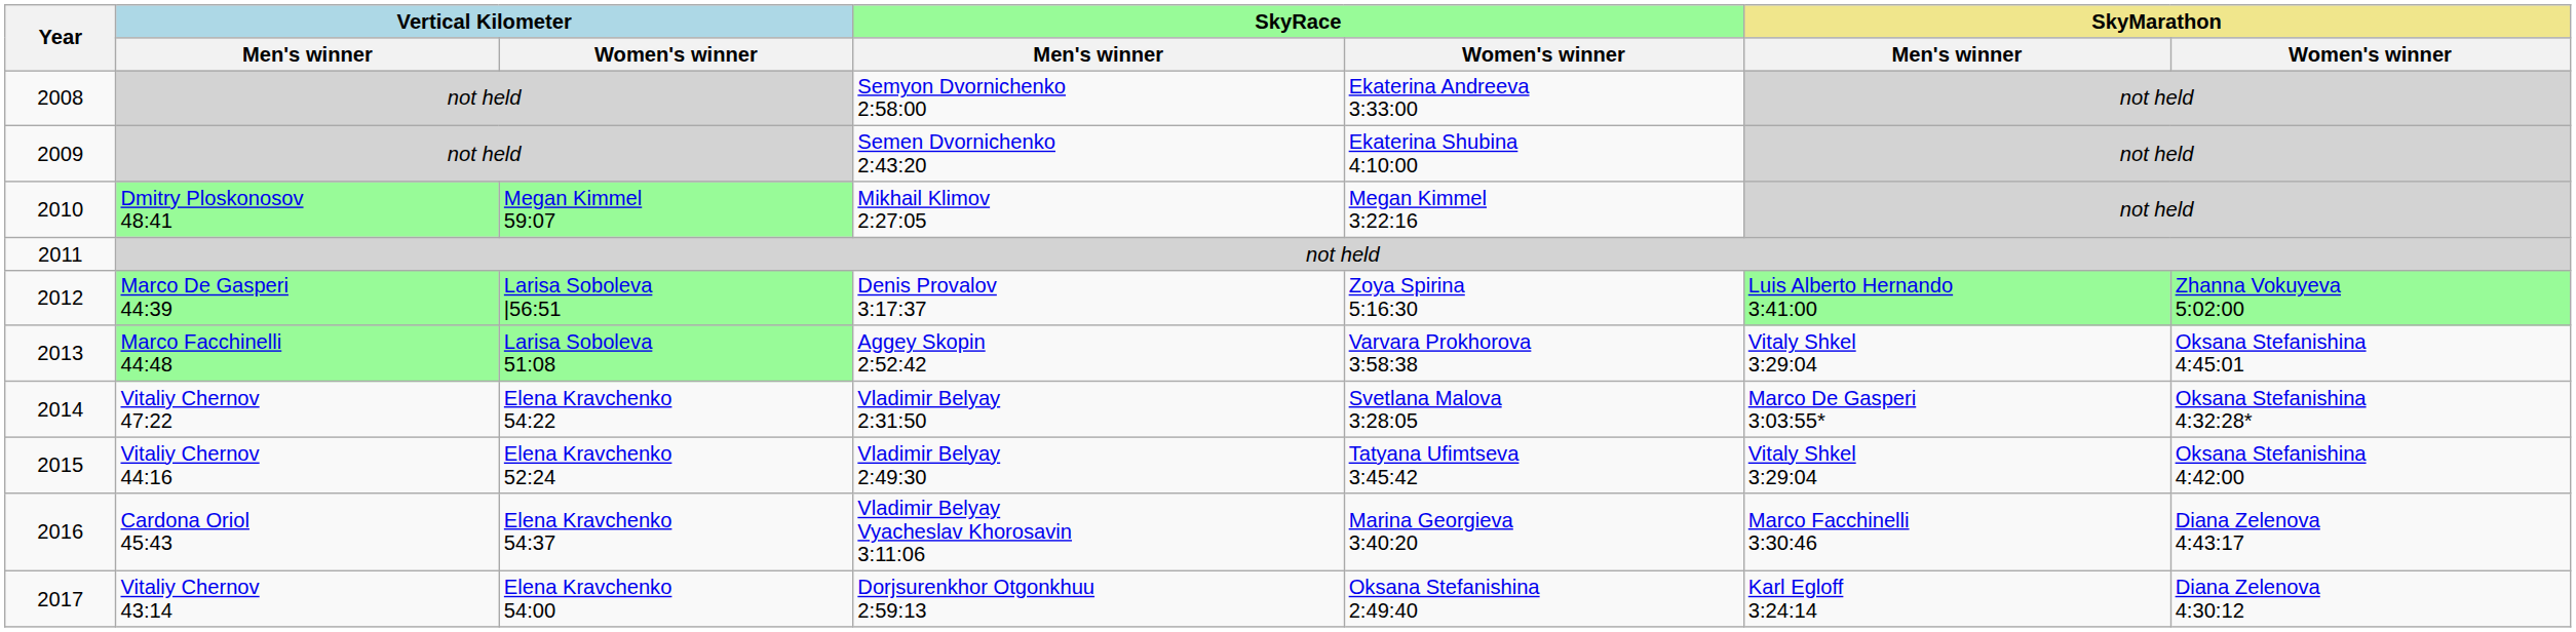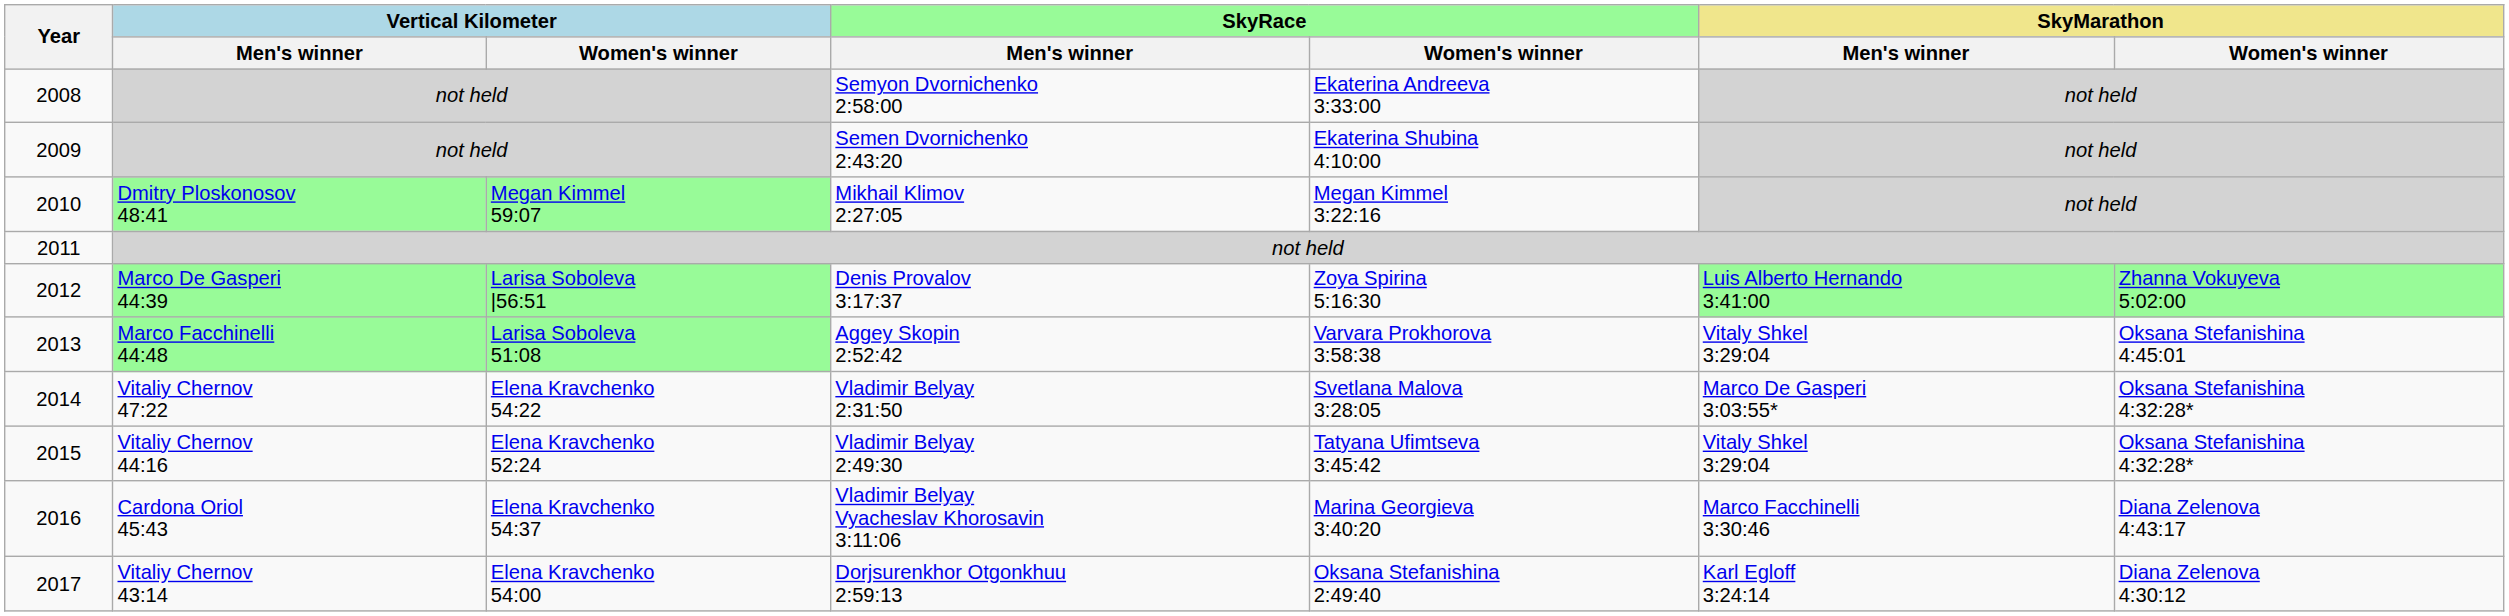 <table class="wikitable" width=90% style="font-size:90%; text-align:center;">
 <tr>
 <th rowspan=2>Year</th>
 <td align=center colspan=2 bgcolor=lightblue><strong>Vertical Kilometer</strong></td>
 <td align=center colspan=2 bgcolor=palegreen><strong>SkyRace</strong></td>
 <td align=center colspan=2 bgcolor=khaki><strong>SkyMarathon</strong></td>
 </tr>
 <tr>
 <th colspan=1>Men's winner</th>
 <th colspan=1>Women's winner</th>
 <th colspan=1>Men's winner</th>
 <th colspan=1>Women's winner</th>
 <th colspan=1>Men's winner</th>
 <th colspan=1>Women's winner</th>
 </tr>
 <tr>
 <td>2008</td>
 <td colspan=2 bgcolor=lightgrey><em>not held</em></td>
 <td align=left> <a href='#'>Semyon Dvornichenko</a><br>2:58:00</td>
 <td align=left> <a href='#'>Ekaterina Andreeva</a><br>3:33:00</td>
 <td colspan=2 bgcolor=lightgrey><em>not held</em></td>
 </tr>
 <tr>
 <td>2009</td>
 <td colspan=2 bgcolor=lightgrey><em>not held</em></td>
 <td align=left> <a href='#'>Semen Dvornichenko</a><br>2:43:20</td>
 <td align=left> <a href='#'>Ekaterina Shubina</a><br>4:10:00</td>
 <td colspan=2 bgcolor=lightgrey><em>not held</em></td>
 </tr>
 <tr>
 <td>2010</td>
 <td align=left bgcolor=palegreen> <a href='#'>Dmitry Ploskonosov</a><br>48:41</td>
 <td align=left bgcolor=palegreen> <a href='#'>Megan Kimmel</a><br>59:07</td>
 <td align=left> <a href='#'>Mikhail Klimov</a><br>2:27:05</td>
 <td align=left> <a href='#'>Megan Kimmel</a><br>3:22:16</td>
 <td colspan=2 bgcolor=lightgrey><em>not held</em></td>
 </tr>
 <tr>
 <td>2011</td>
 <td colspan=6 bgcolor=lightgrey><em>not held</em></td>
 </tr>
 <tr>
 <td>2012</td>
 <td align=left bgcolor=palegreen> <a href='#'>Marco De Gasperi</a><br>44:39</td>
 <td align=left bgcolor=palegreen> <a href='#'>Larisa Soboleva</a><br>|56:51</td>
 <td align=left> <a href='#'>Denis Provalov</a><br>3:17:37</td>
 <td align=left> <a href='#'>Zoya Spirina</a><br>5:16:30</td>
 <td align=left bgcolor=palegreen> <a href='#'>Luis Alberto Hernando</a><br>3:41:00</td>
 <td align=left bgcolor=palegreen> <a href='#'>Zhanna Vokuyeva</a><br>5:02:00</td>
 </tr>
 <tr>
 <td>2013</td>
 <td align=left bgcolor=palegreen> <a href='#'>Marco Facchinelli</a><br>44:48</td>
 <td align=left bgcolor=palegreen> <a href='#'>Larisa Soboleva</a><br>51:08</td>
 <td align=left> <a href='#'>Aggey Skopin</a><br>2:52:42</td>
 <td align=left> <a href='#'>Varvara Prokhorova</a><br>3:58:38</td>
 <td align=left> <a href='#'>Vitaly Shkel</a><br>3:29:04</td>
 <td align=left> <a href='#'>Oksana Stefanishina</a><br>4:45:01</td>
 </tr>
 <tr>
 <td>2014</td>
 <td align=left> <a href='#'>Vitaliy Chernov</a><br>47:22</td>
 <td align=left> <a href='#'>Elena Kravchenko</a><br>54:22</td>
 <td align=left> <a href='#'>Vladimir Belyay</a><br>2:31:50</td>
 <td align=left> <a href='#'>Svetlana Malova</a><br>3:28:05</td>
 <td align=left> <a href='#'>Marco De Gasperi</a><br>3:03:55*</td>
 <td align=left> <a href='#'>Oksana Stefanishina</a><br>4:32:28*</td>
 </tr>
 <tr>
 <td>2015</td>
 <td align=left> <a href='#'>Vitaliy Chernov</a><br>44:16</td>
 <td align=left> <a href='#'>Elena Kravchenko</a><br>52:24</td>
 <td align=left> <a href='#'>Vladimir Belyay</a><br>2:49:30</td>
 <td align=left> <a href='#'>Tatyana Ufimtseva</a><br>3:45:42</td>
 <td align=left> <a href='#'>Vitaly Shkel</a><br>3:29:04</td>
-<td align=left> <a href='#'>Oksana Stefanishina</a><br>4:42:00</td>
+<td align=left> <a href='#'>Oksana Stefanishina</a><br>4:32:28*</td>
 </tr>
 <tr>
 <td>2016</td>
 <td align=left> <a href='#'>Cardona Oriol</a><br>45:43</td>
 <td align=left> <a href='#'>Elena Kravchenko</a><br>54:37</td>
 <td align=left> <a href='#'>Vladimir Belyay</a><br> <a href='#'>Vyacheslav Khorosavin</a><br>3:11:06</td>
 <td align=left> <a href='#'>Marina Georgieva</a><br>3:40:20</td>
 <td align=left> <a href='#'>Marco Facchinelli</a><br>3:30:46</td>
 <td align=left> <a href='#'>Diana Zelenova</a><br>4:43:17</td>
 </tr>
 <tr>
 <td>2017</td>
 <td align=left> <a href='#'>Vitaliy Chernov</a><br>43:14</td>
 <td align=left> <a href='#'>Elena Kravchenko</a><br>54:00</td>
 <td align=left> <a href='#'>Dorjsurenkhor Otgonkhuu</a><br>2:59:13</td>
 <td align=left> <a href='#'>Oksana Stefanishina</a><br>2:49:40</td>
 <td align=left> <a href='#'>Karl Egloff</a><br>3:24:14</td>
 <td align=left> <a href='#'>Diana Zelenova</a><br>4:30:12</td>
 </tr>
 </table>
